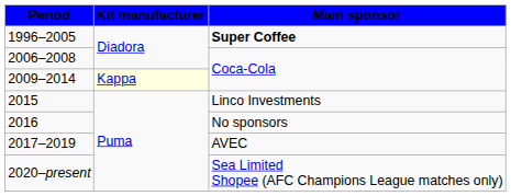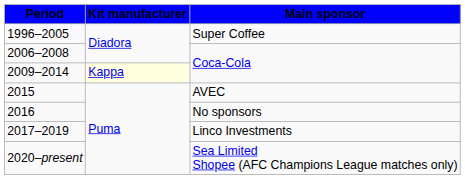 <table class="wikitable">
 <tr>
 <th style="background-color:blue;"><span>Period</span></th>
 <th style="background-color:blue;"><span>Kit manufacturer</span></th>
 <th style="background-color:blue;"><span>Main sponsor</span></th>
 </tr>
 <tr>
 <td>1996–2005</td>
 <td rowspan="2"> <a href='#'>Diadora</a></td>
-<td><strong> Super Coffee</strong></td>
+<td> Super Coffee</td>
 </tr>
 <tr>
 <td>2006–2008</td>
 <td rowspan="2"> <a href='#'>Coca-Cola</a></td>
 </tr>
 <tr>
 <td>2009–2014</td>
 <td style="background: lightyellow;"> <a href='#'>Kappa</a></td>
 </tr>
 <tr>
 <td>2015</td>
 <td rowspan="4"> <a href='#'>Puma</a></td>
-<td> Linco Investments</td>
+<td> AVEC</td>
 </tr>
 <tr>
 <td>2016</td>
 <td>No sponsors</td>
 </tr>
 <tr>
 <td>2017–2019</td>
-<td> AVEC</td>
+<td> Linco Investments</td>
 </tr>
 <tr>
 <td>2020–<em>present</em></td>
 <td> <a href='#'>Sea Limited</a><br> <a href='#'>Shopee</a> (AFC Champions League matches only)</td>
 </tr>
 </table>
